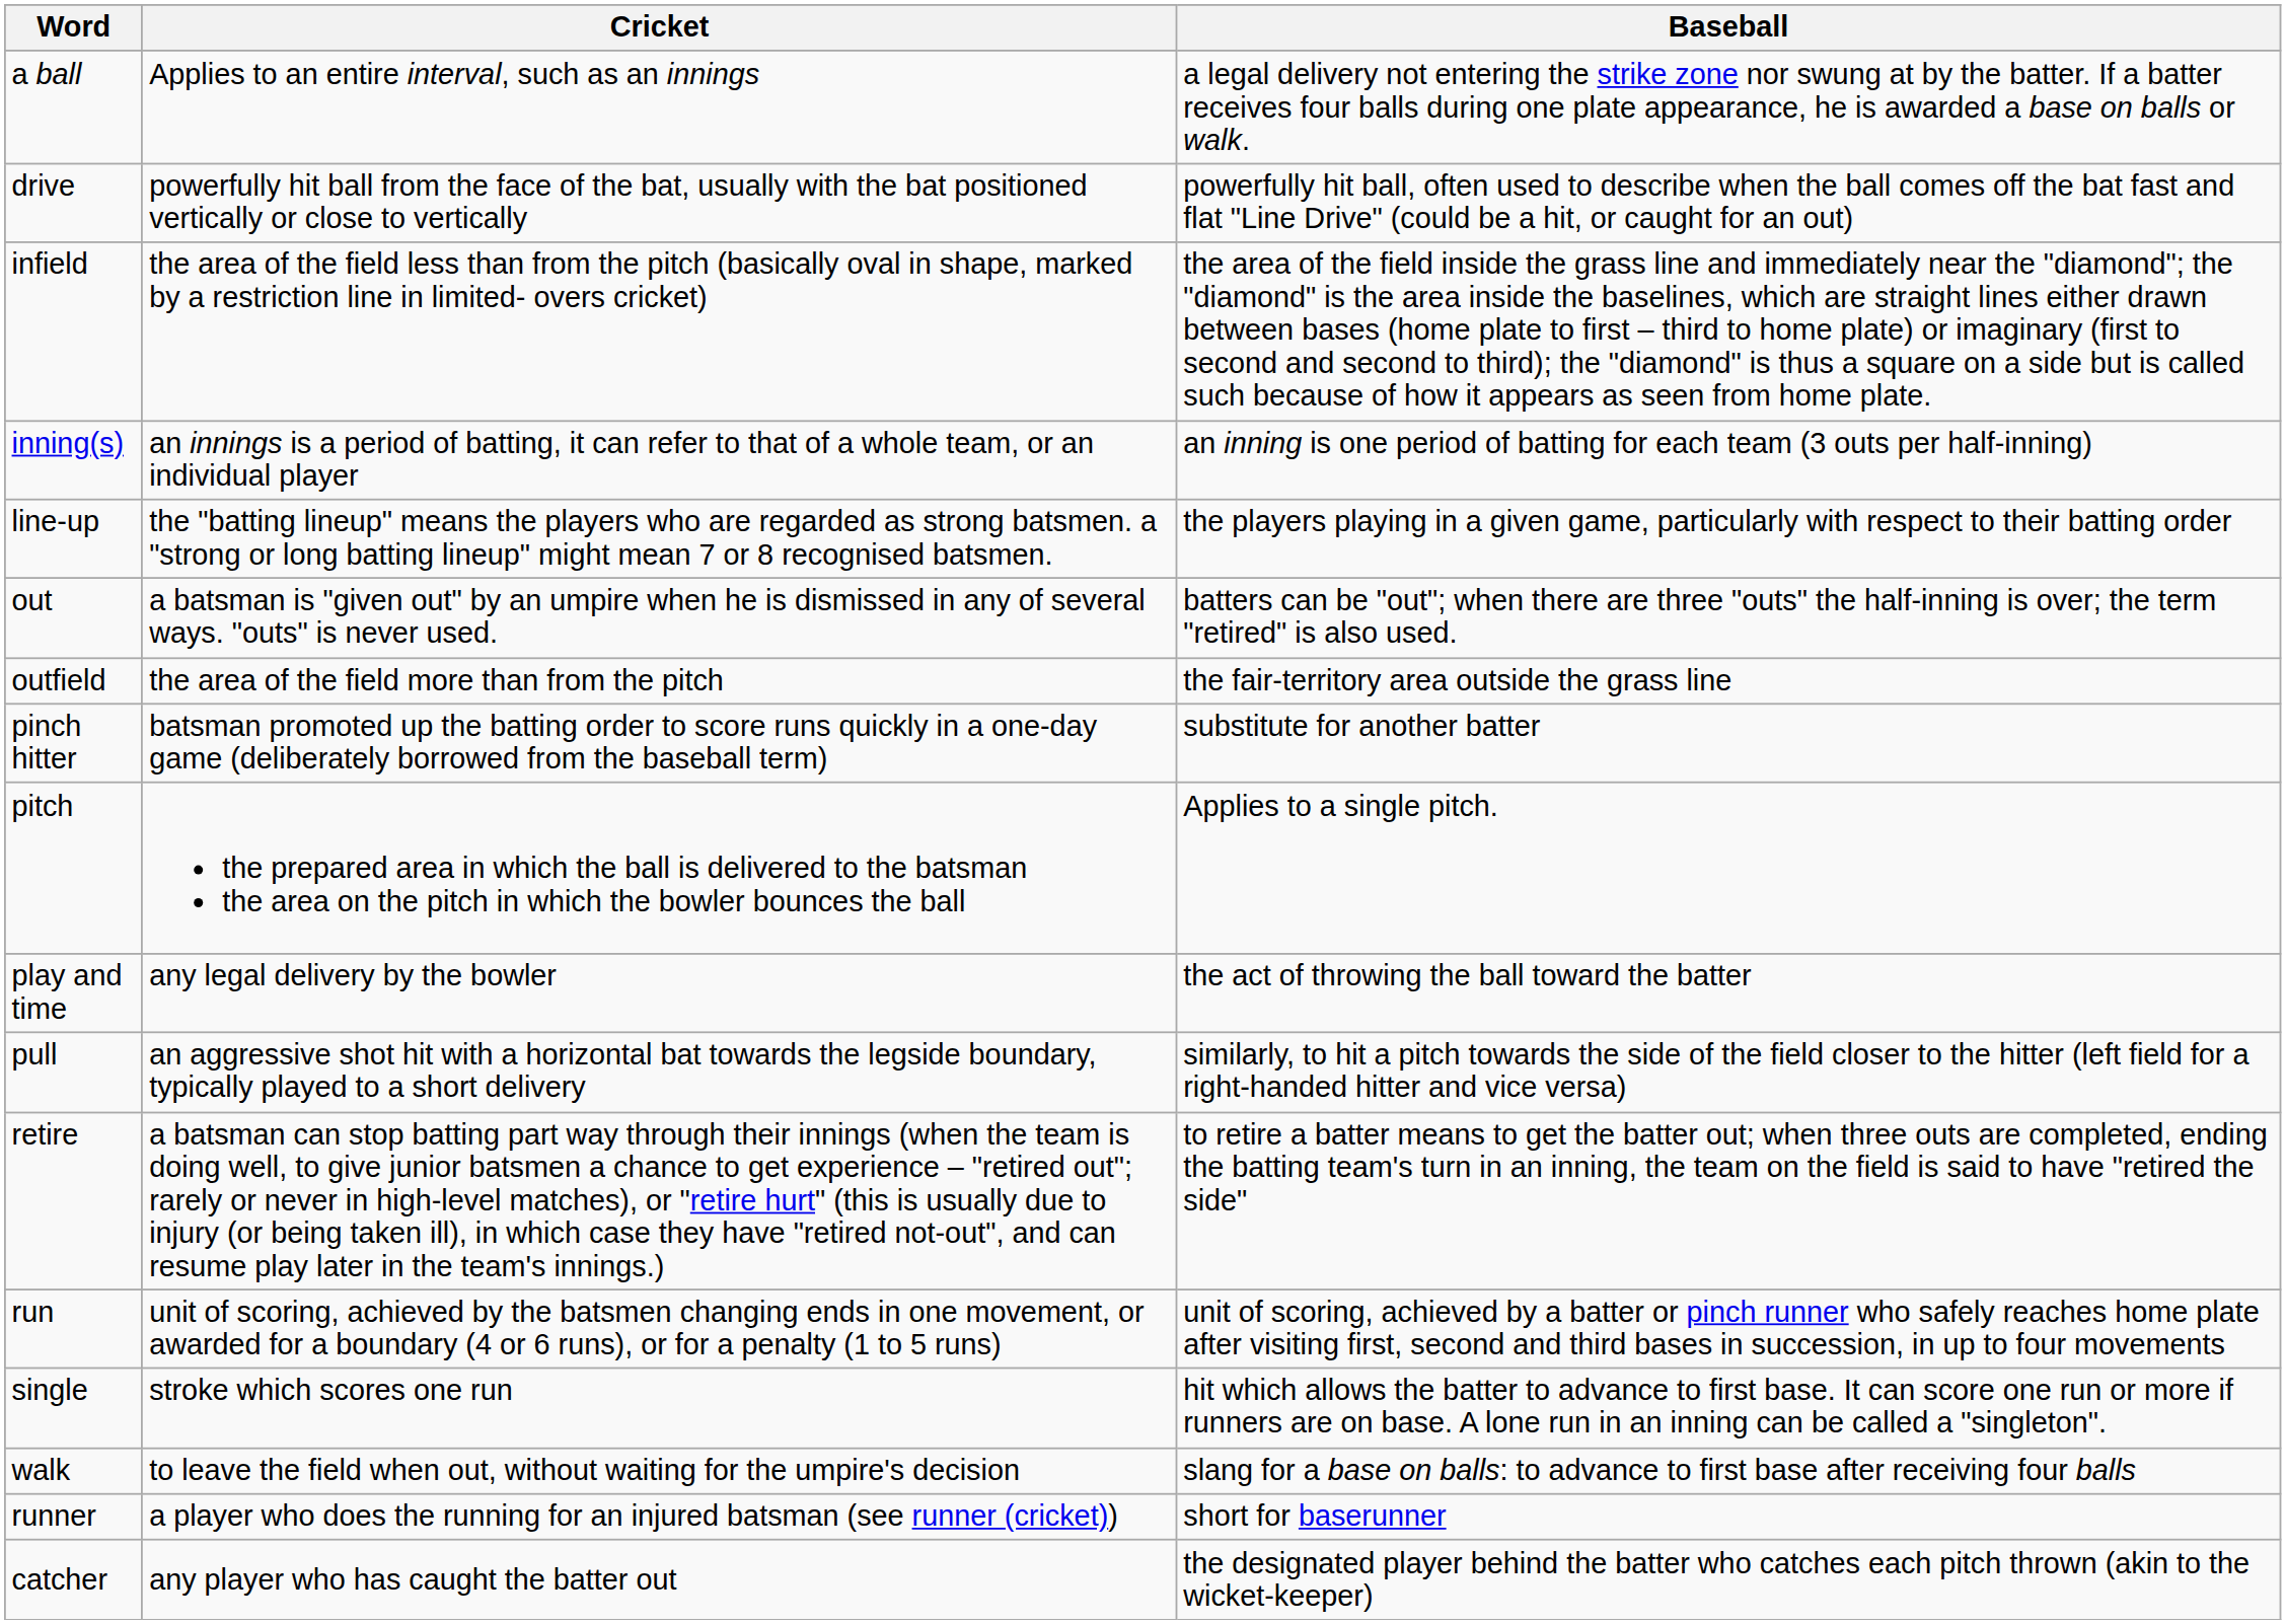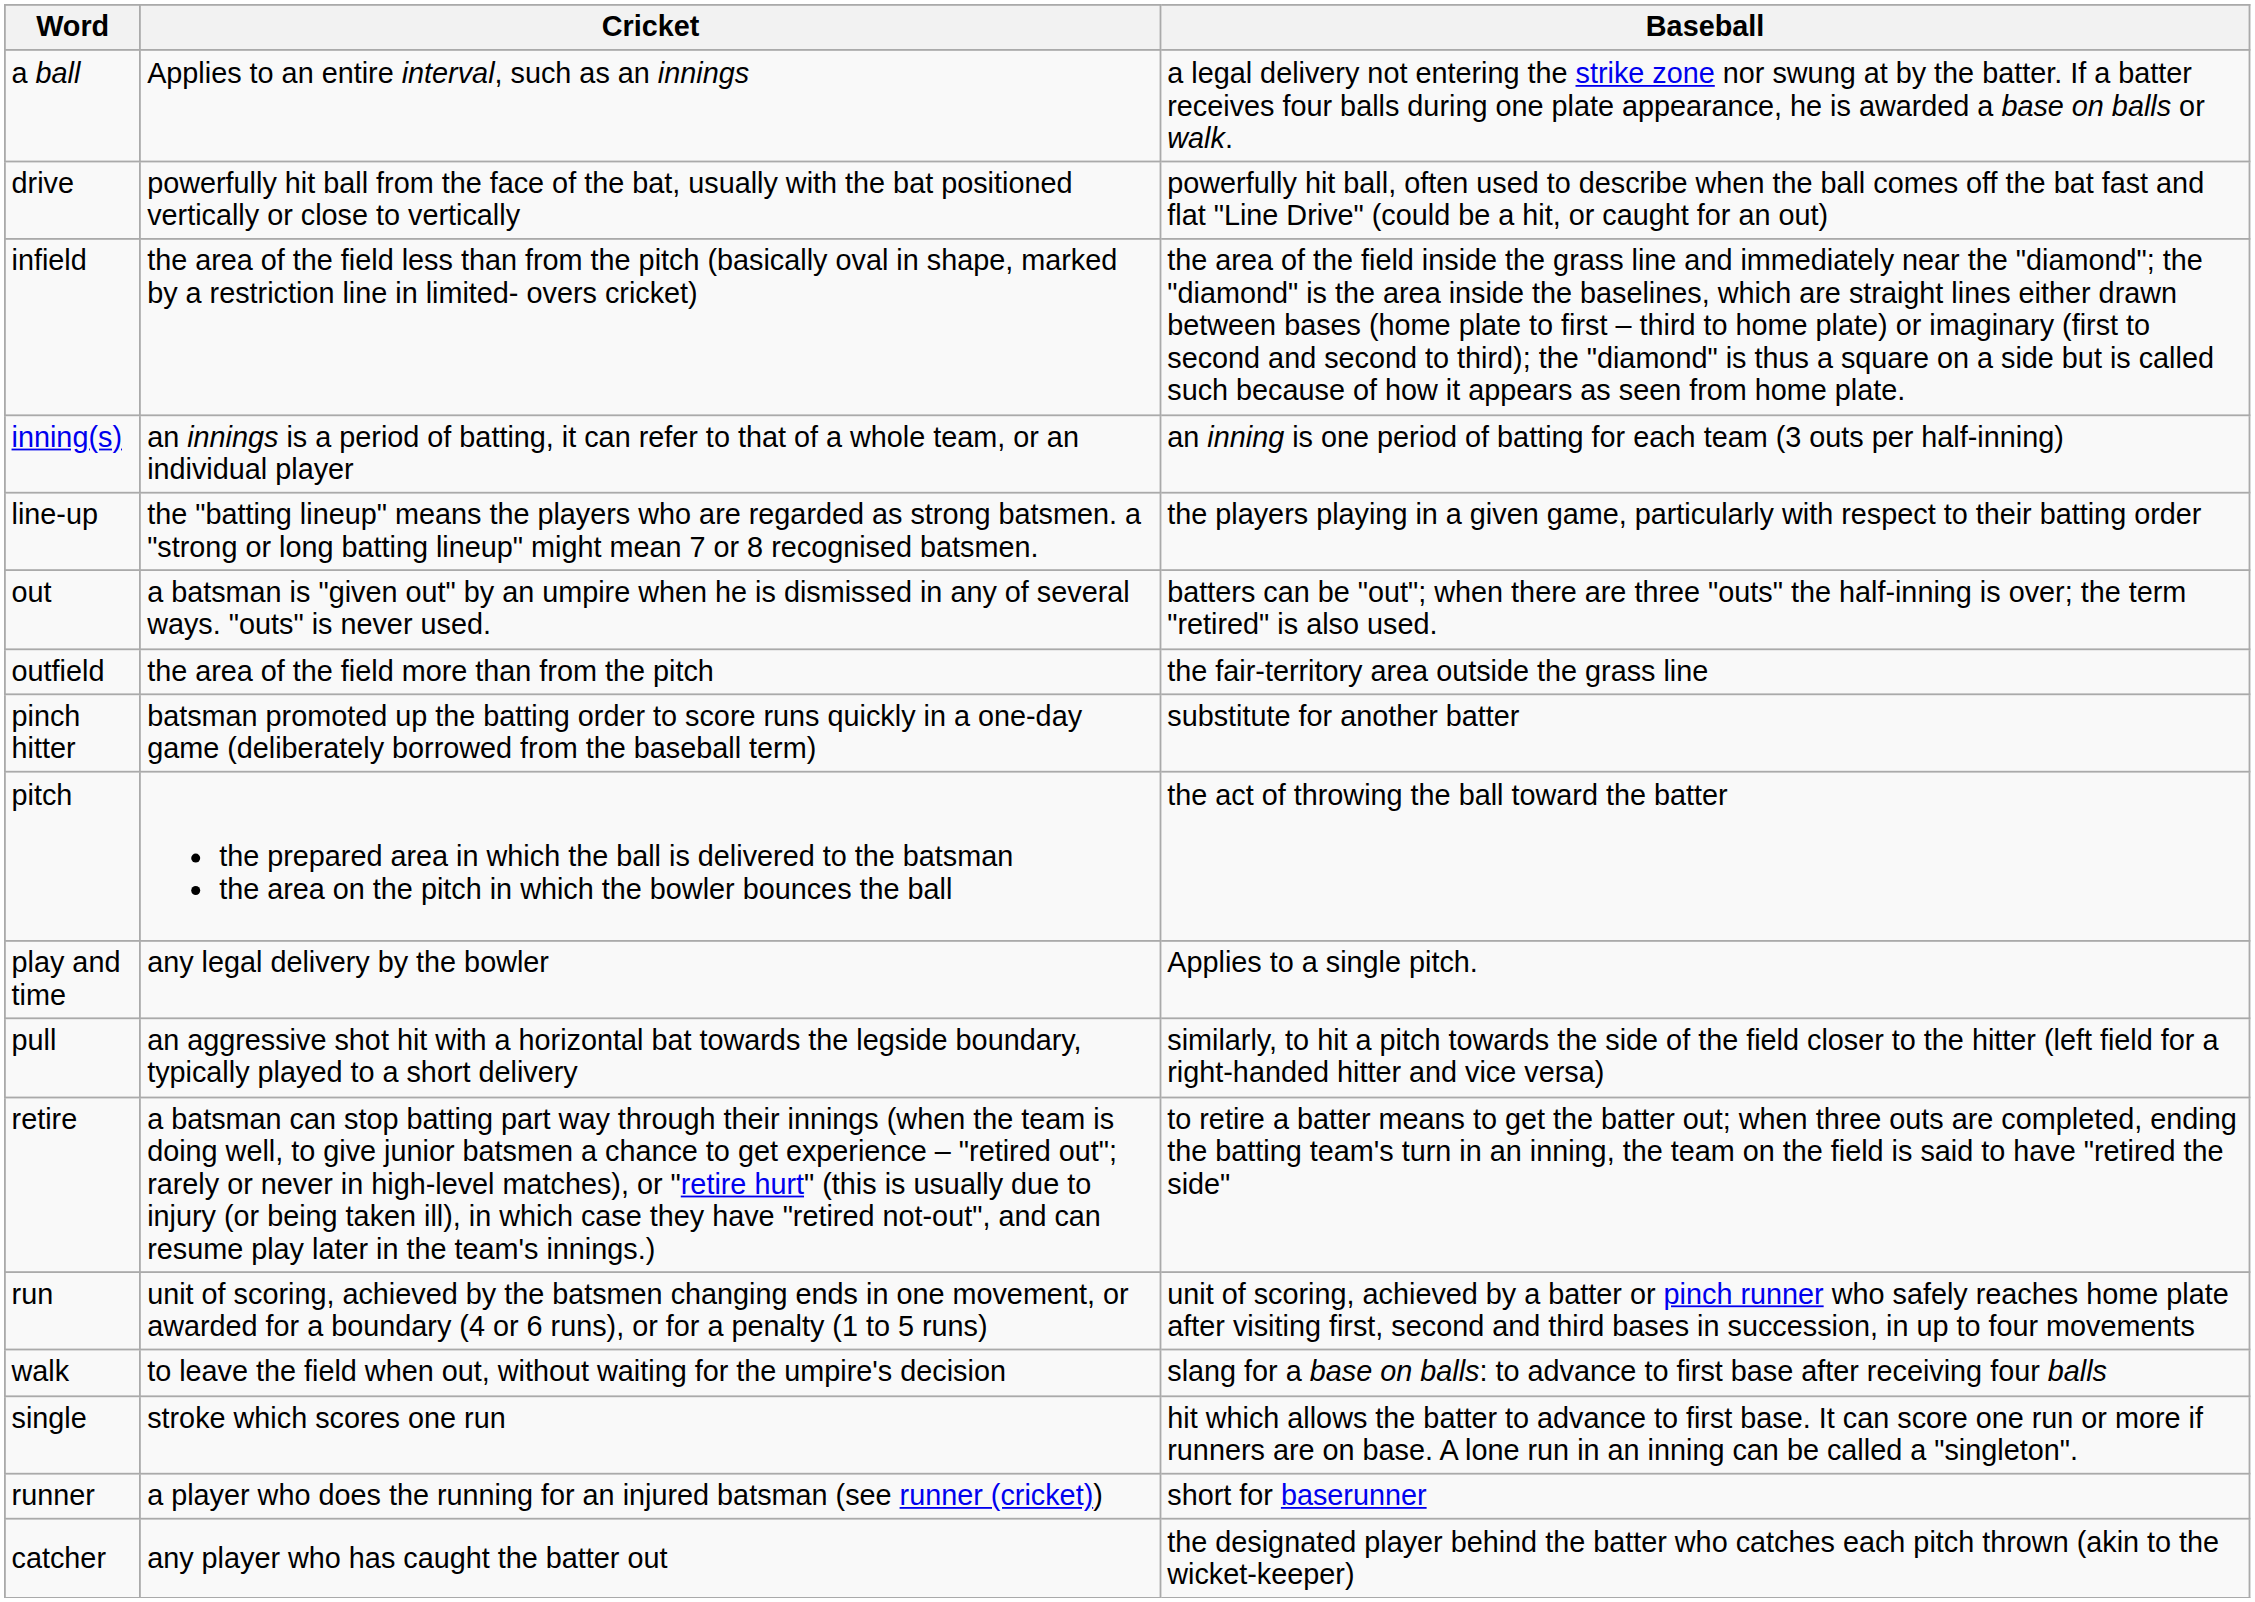 <table class="wikitable">
 <tr valign="top">
 <th>Word</th>
 <th>Cricket</th>
 <th>Baseball</th>
 </tr>
 <tr valign="top">
 <td>a <em>ball</em></td>
 <td>Applies to an entire <em>interval</em>, such as an <em>innings</em></td>
 <td>a legal delivery not entering the <a href='#'>strike zone</a> nor swung at by the batter. If a batter receives four balls during one plate appearance, he is awarded a <em>base on balls</em> or <em>walk</em>.</td>
 </tr>
 <tr valign="top">
 <td>drive</td>
 <td>powerfully hit ball from the face of the bat, usually with the bat positioned vertically or close to vertically</td>
 <td>powerfully hit ball, often used to describe when the ball comes off the bat fast and flat "Line Drive" (could be a hit, or caught for an out)</td>
 </tr>
 <tr valign="top">
 <td>infield</td>
 <td>the area of the field less than  from the pitch (basically oval in shape, marked by a restriction line in limited- overs cricket)</td>
 <td>the area of the field inside the grass line and immediately near the "diamond"; the "diamond" is the area inside the baselines, which are straight lines either drawn between bases (home plate to first – third to home plate) or imaginary (first to second and second to third); the "diamond" is thus a square  on a side but is called such because of how it appears as seen from home plate.</td>
 </tr>
 <tr valign="top">
 <td><a href='#'>inning(s)</a></td>
 <td>an <em>innings</em> is a period of batting, it can refer to that of a whole team, or an individual player</td>
 <td>an <em>inning</em> is one period of batting for each team (3 outs per half-inning)</td>
 </tr>
 <tr valign="top">
 <td>line-up</td>
 <td>the "batting lineup" means the players who are regarded as strong batsmen. a "strong or long batting lineup" might mean 7 or 8 recognised batsmen.</td>
 <td>the players playing in a given game, particularly with respect to their batting order</td>
 </tr>
 <tr valign="top">
 <td>out</td>
 <td>a batsman is "given out" by an umpire when he is dismissed in any of several ways. "outs" is never used.</td>
 <td>batters can be "out"; when there are three "outs" the half-inning is over; the term "retired" is also used.</td>
 </tr>
 <tr valign="top">
 <td>outfield</td>
 <td>the area of the field more than  from the pitch</td>
 <td>the fair-territory area outside the grass line</td>
 </tr>
 <tr valign="top">
 <td>pinch hitter</td>
 <td>batsman promoted up the batting order to score runs quickly in a one-day game (deliberately borrowed from the baseball term)</td>
 <td>substitute for another batter</td>
 </tr>
 <tr valign="top">
 <td>pitch</td>
 <td><br><ul><li>the prepared area in which the ball is delivered to the batsman</li><li>the area on the pitch in which the bowler bounces the ball</li></ul></td>
-<td>Applies to a single pitch.</td>
+<td>the act of throwing the ball toward the batter</td>
 </tr>
 <tr valign="top">
 <td>play and time</td>
 <td>any legal delivery by the bowler</td>
-<td>the act of throwing the ball toward the batter</td>
+<td>Applies to a single pitch.</td>
 </tr>
 <tr valign="top">
 <td>pull</td>
 <td>an aggressive shot hit with a horizontal bat towards the legside boundary, typically played to a short delivery</td>
 <td>similarly, to hit a pitch towards the side of the field closer to the hitter (left field for a right-handed hitter and vice versa)</td>
 </tr>
 <tr valign="top">
 <td>retire</td>
 <td>a batsman can stop batting part way through their innings (when the team is doing well, to give junior batsmen a chance to get experience – "retired out"; rarely or never in high-level matches), or "<a href='#'>retire hurt</a>" (this is usually due to injury (or being taken ill), in which case they have "retired not-out", and can resume play later in the team's innings.)</td>
 <td>to retire a batter means to get the batter out; when three outs are completed, ending the batting team's turn in an inning, the team on the field is said to have "retired the side"</td>
 </tr>
 <tr valign="top">
 <td>run</td>
 <td>unit of scoring, achieved by the batsmen changing ends in one movement, or awarded for a boundary (4 or 6 runs), or for a penalty (1 to 5 runs)</td>
 <td>unit of scoring, achieved by a batter or <a href='#'>pinch runner</a> who safely reaches home plate after visiting first, second and third bases in succession, in up to four movements</td>
 </tr>
 <tr valign="top">
+<td>walk</td>
+<td>to leave the field when out, without waiting for the umpire's decision</td>
+<td>slang for a <em>base on balls</em>: to advance to first base after receiving four <em>balls</em></td>
+</tr>
+<tr valign="top">
 <td>single</td>
 <td>stroke which scores one run</td>
 <td>hit which allows the batter to advance to first base. It can score one run or more if runners are on base. A lone run in an inning can be called a "singleton".</td>
-</tr>
-<tr valign="top">
-<td>walk</td>
-<td>to leave the field when out, without waiting for the umpire's decision</td>
-<td>slang for a <em>base on balls</em>: to advance to first base after receiving four <em>balls</em></td>
 </tr>
 <tr valign="top">
 <td>runner</td>
 <td>a player who does the running for an injured batsman (see <a href='#'>runner (cricket)</a>)</td>
 <td>short for <a href='#'>baserunner</a></td>
 </tr>
 <tr>
 <td>catcher</td>
 <td>any player who has caught the batter out</td>
 <td>the designated player behind the batter who catches each pitch thrown (akin to the wicket-keeper)</td>
 </tr>
 </table>
